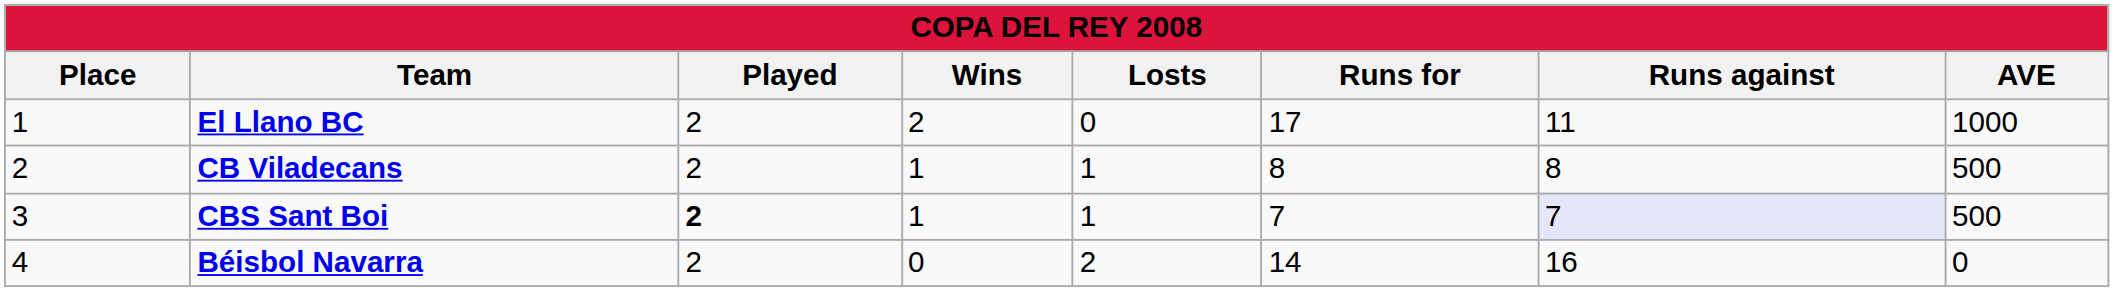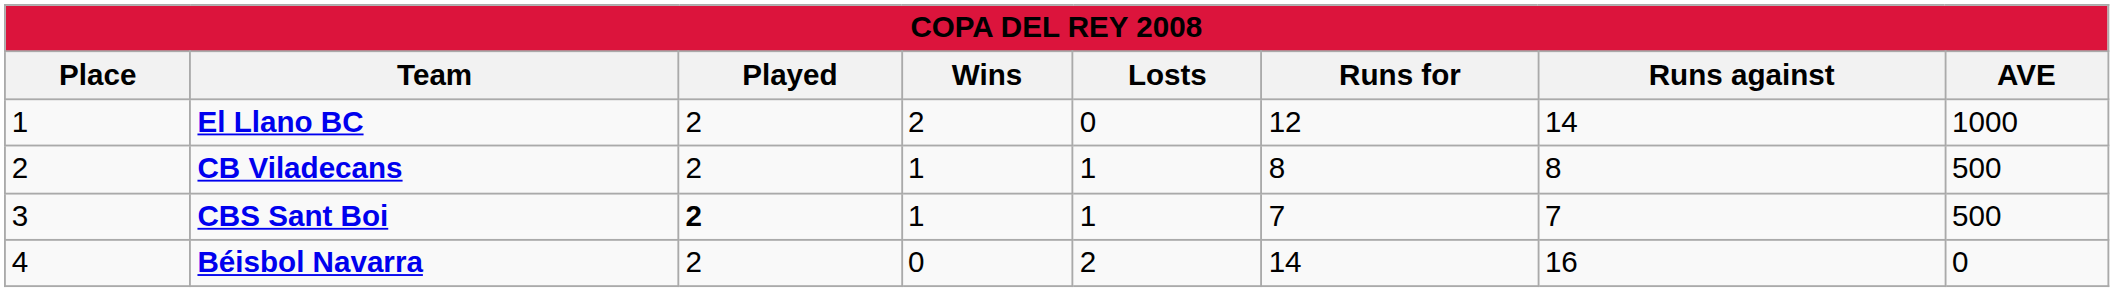 <table class="wikitable" style="width: 90%">
 <tr>
 <td bgcolor="#DC143C" align="center" colspan="11"><strong><span>COPA DEL REY 2008</span></strong></td>
 </tr>
 <tr>
 <th>Place</th>
 <th>Team</th>
 <th>Played</th>
 <th>Wins</th>
 <th>Losts</th>
 <th>Runs for</th>
 <th>Runs against</th>
 <th>AVE</th>
 </tr>
 <tr>
 <td>1</td>
 <td><strong><a href='#'>El Llano BC</a></strong></td>
 <td>2</td>
 <td>2</td>
 <td>0</td>
-<td>17</td>
-<td>11</td>
+<td>12</td>
+<td>14</td>
 <td>1000</td>
 </tr>
 <tr>
 <td>2</td>
 <td><strong><a href='#'>CB Viladecans</a> </strong></td>
 <td>2</td>
 <td>1</td>
 <td>1</td>
 <td>8</td>
 <td>8</td>
 <td>500</td>
 </tr>
 <tr>
 <td>3</td>
 <td><strong><a href='#'>CBS Sant Boi</a></strong></td>
 <td><strong>2</strong></td>
 <td>1</td>
 <td>1</td>
 <td>7</td>
-<td style="background: lavender;">7</td>
+<td>7</td>
 <td>500</td>
 </tr>
 <tr>
 <td>4</td>
 <td><strong><a href='#'>Béisbol Navarra</a></strong></td>
 <td>2</td>
 <td>0</td>
 <td>2</td>
 <td>14</td>
 <td>16</td>
 <td>0</td>
 </tr>
 </table>
